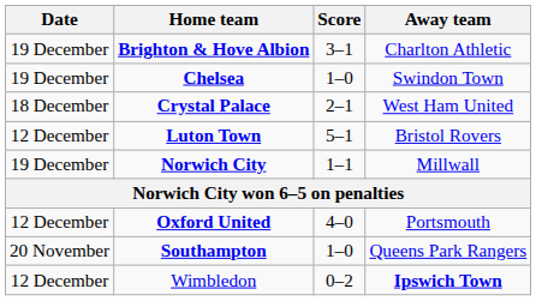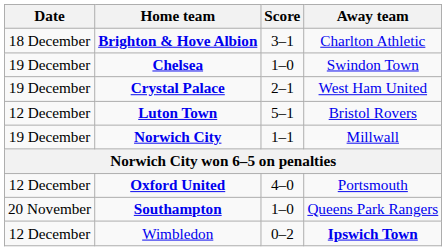 <table class="wikitable" style="text-align: center">
 <tr>
 <th>Date</th>
 <th>Home team</th>
 <th>Score</th>
 <th>Away team</th>
 </tr>
 <tr>
-<td>19 December</td>
+<td>18 December</td>
 <td><strong><a href='#'>Brighton & Hove Albion</a></strong></td>
 <td>3–1</td>
 <td><a href='#'>Charlton Athletic</a></td>
 </tr>
 <tr>
 <td>19 December</td>
 <td><strong><a href='#'>Chelsea</a></strong></td>
 <td>1–0</td>
 <td><a href='#'>Swindon Town</a></td>
 </tr>
 <tr>
-<td>18 December</td>
+<td>19 December</td>
 <td><strong><a href='#'>Crystal Palace</a></strong></td>
 <td>2–1</td>
 <td><a href='#'>West Ham United</a></td>
 </tr>
 <tr>
 <td>12 December</td>
 <td><strong><a href='#'>Luton Town</a></strong></td>
 <td>5–1</td>
 <td><a href='#'>Bristol Rovers</a></td>
 </tr>
 <tr>
 <td>19 December</td>
 <td><strong><a href='#'>Norwich City</a></strong></td>
 <td>1–1</td>
 <td><a href='#'>Millwall</a></td>
 </tr>
 <tr>
 <th colspan="5">Norwich City won 6–5 on penalties</th>
 </tr>
 <tr>
 <td>12 December</td>
 <td><strong><a href='#'>Oxford United</a></strong></td>
 <td>4–0</td>
 <td><a href='#'>Portsmouth</a></td>
 </tr>
 <tr>
 <td>20 November</td>
 <td><strong><a href='#'>Southampton</a></strong></td>
 <td>1–0</td>
 <td><a href='#'>Queens Park Rangers</a></td>
 </tr>
 <tr>
 <td>12 December</td>
 <td><a href='#'>Wimbledon</a></td>
 <td>0–2</td>
 <td><strong><a href='#'>Ipswich Town</a></strong></td>
 </tr>
 </table>
